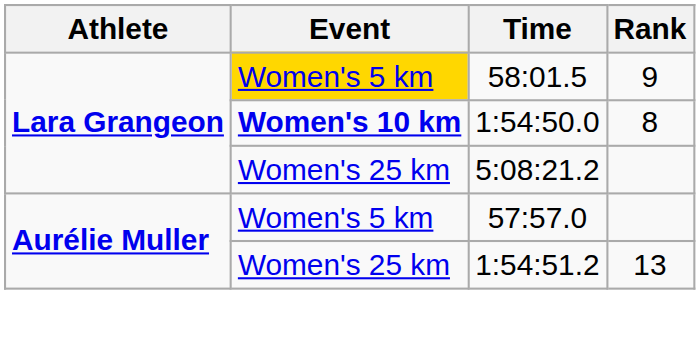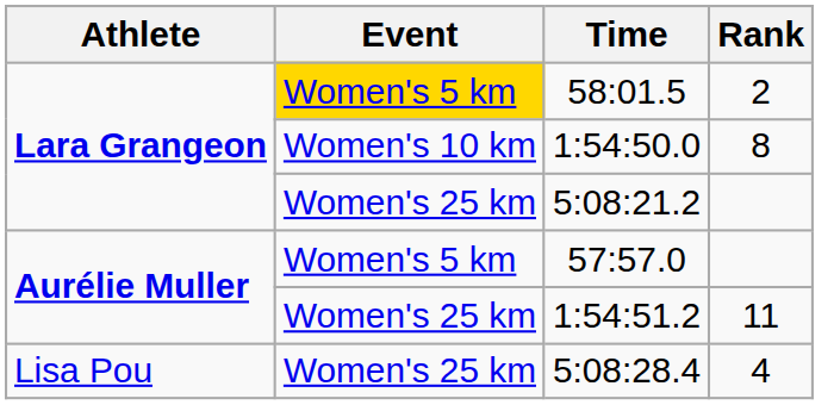 <table class=wikitable style="font-size:90%;">
 <tr>
 <th>Athlete</th>
 <th>Event</th>
 <th>Time</th>
 <th>Rank</th>
 </tr>
 <tr align=center>
 <td align=left rowspan=3><strong><a href='#'>Lara Grangeon</a></strong></td>
 <td align=left style="background: gold;"><a href='#'>Women's 5 km</a></td>
 <td>58:01.5</td>
-<td>9</td>
+<td>2</td>
 </tr>
 <tr align=center>
-<td align=left><strong><a href='#'>Women's 10 km</a></strong></td>
+<td align=left><a href='#'>Women's 10 km</a></td>
 <td>1:54:50.0</td>
 <td>8</td>
 </tr>
 <tr align=center>
 <td align=left><a href='#'>Women's 25 km</a></td>
 <td>5:08:21.2</td>
 <td></td>
 </tr>
 <tr align=center>
 <td align=left rowspan=2><strong><a href='#'>Aurélie Muller</a></strong></td>
 <td align=left><a href='#'>Women's 5 km</a></td>
 <td>57:57.0</td>
 <td></td>
 </tr>
 <tr align=center>
 <td align=left><a href='#'>Women's 25 km</a></td>
 <td>1:54:51.2</td>
-<td>13</td>
+<td>11</td>
+</tr>
+<tr align=center>
+<td align=left><a href='#'>Lisa Pou</a></td>
+<td align=left><a href='#'>Women's 25 km</a></td>
+<td>5:08:28.4</td>
+<td>4</td>
 </tr>
 </table>
